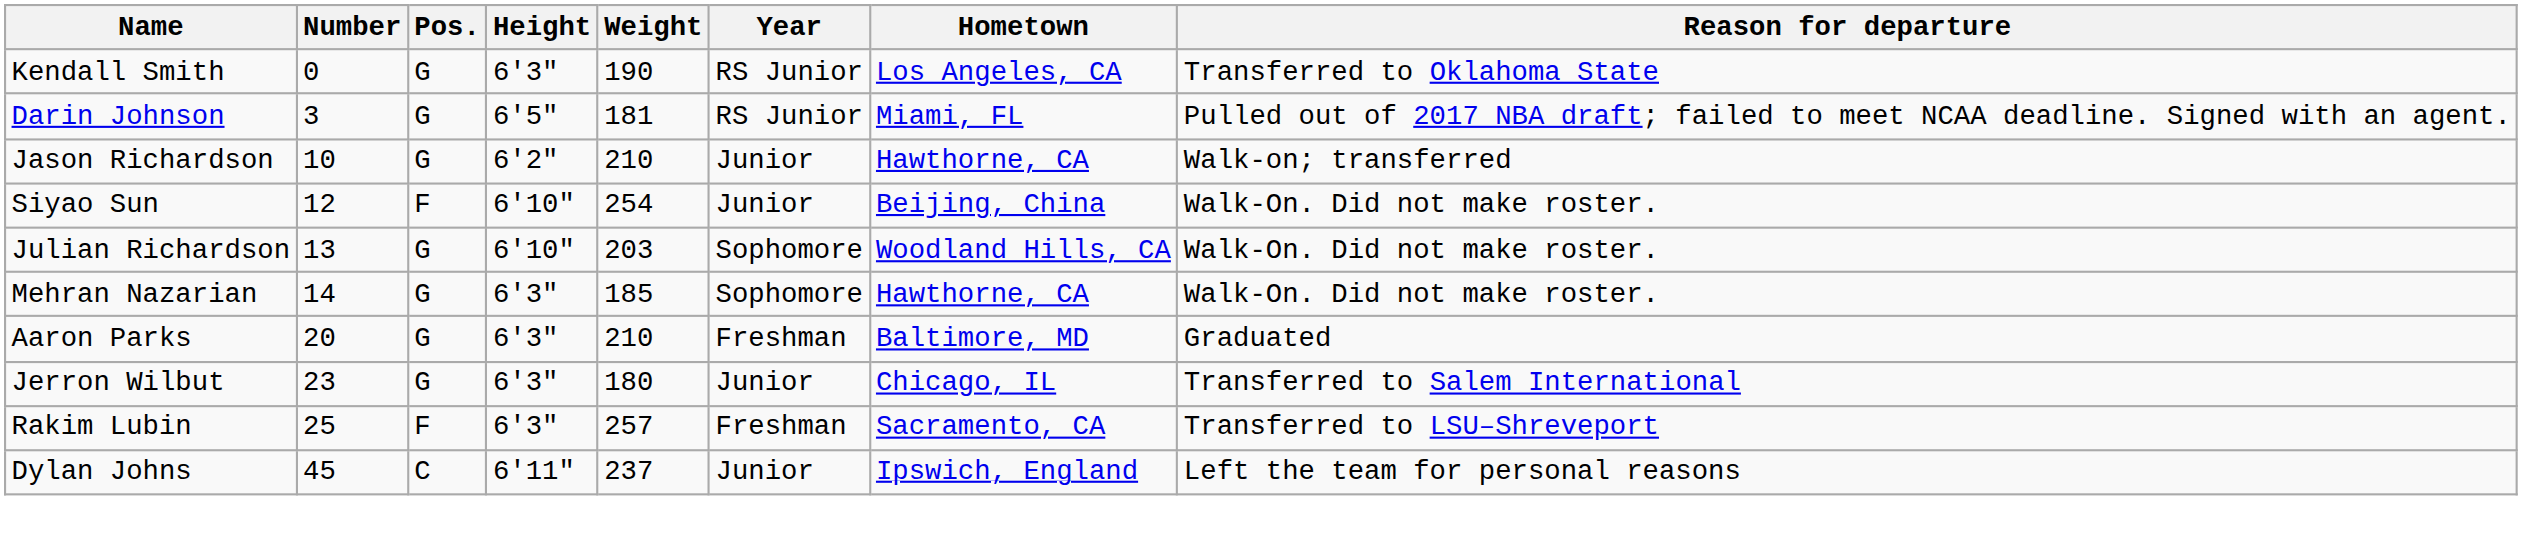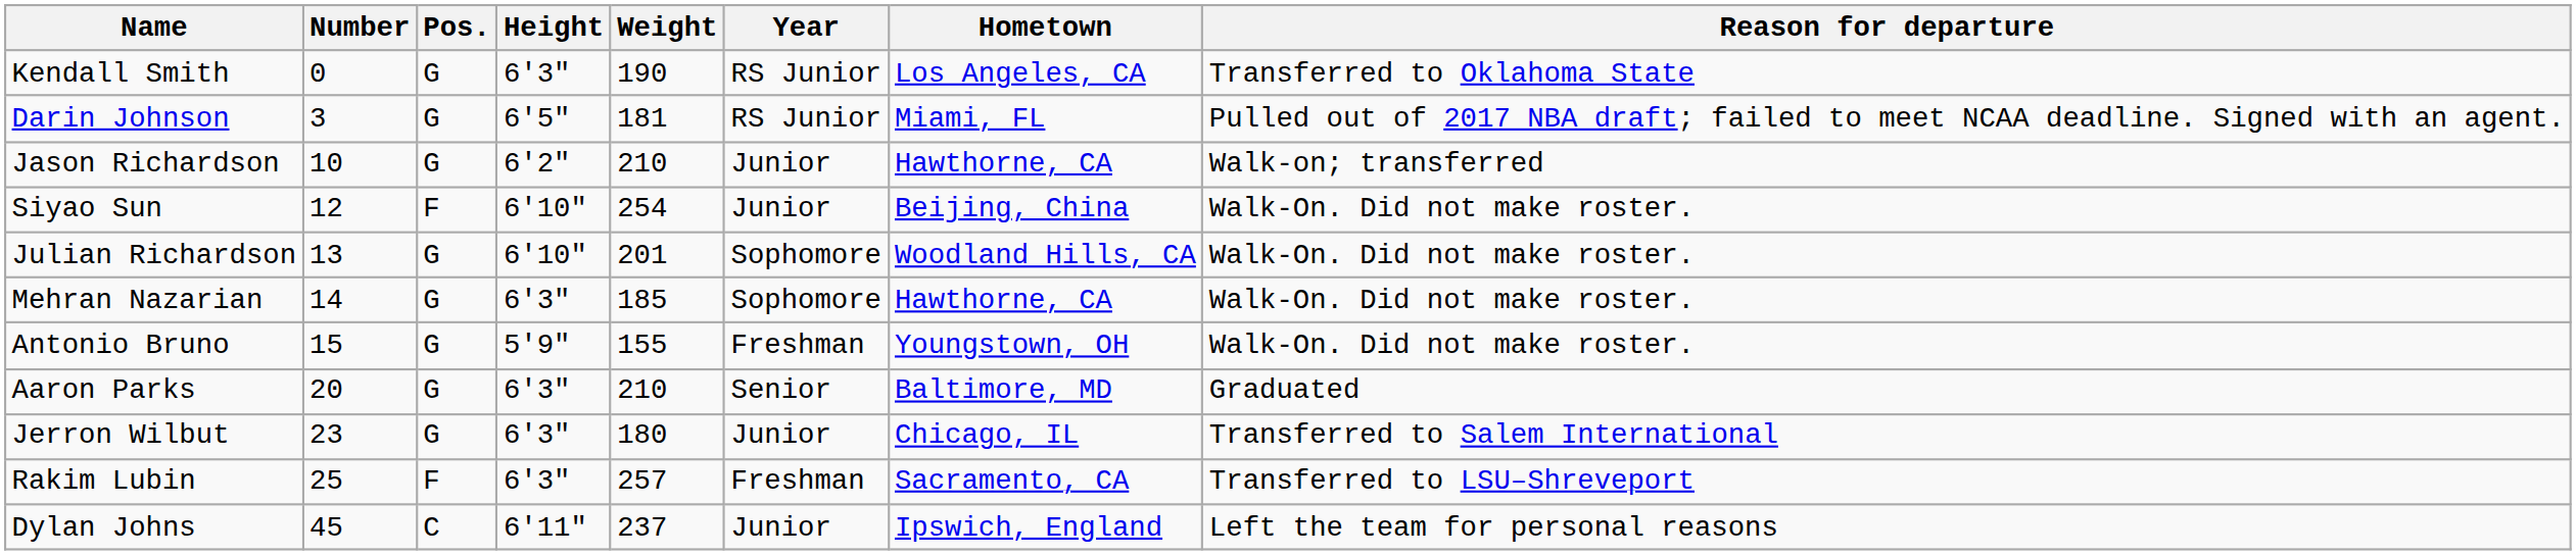 <table class="wikitable sortable" border="1">
 <tr>
 <th>Name</th>
 <th>Number</th>
 <th>Pos.</th>
 <th>Height</th>
 <th>Weight</th>
 <th>Year</th>
 <th>Hometown</th>
 <th class="unsortable">Reason for departure</th>
 </tr>
 <tr>
 <td>Kendall Smith</td>
 <td>0</td>
 <td>G</td>
 <td>6'3"</td>
 <td>190</td>
 <td>RS Junior</td>
 <td><a href='#'>Los Angeles, CA</a></td>
 <td>Transferred to <a href='#'>Oklahoma State</a></td>
 </tr>
 <tr>
 <td><a href='#'>Darin Johnson</a></td>
 <td>3</td>
 <td>G</td>
 <td>6'5"</td>
 <td>181</td>
 <td>RS Junior</td>
 <td><a href='#'>Miami, FL</a></td>
 <td>Pulled out of <a href='#'>2017 NBA draft</a>; failed to meet NCAA deadline. Signed with an agent.</td>
 </tr>
 <tr>
 <td>Jason Richardson</td>
 <td>10</td>
 <td>G</td>
 <td>6'2"</td>
 <td>210</td>
 <td>Junior</td>
 <td><a href='#'>Hawthorne, CA</a></td>
 <td>Walk-on; transferred</td>
 </tr>
 <tr>
 <td>Siyao Sun</td>
 <td>12</td>
 <td>F</td>
 <td>6'10"</td>
 <td>254</td>
 <td>Junior</td>
 <td><a href='#'>Beijing, China</a></td>
 <td>Walk-On. Did not make roster.</td>
 </tr>
 <tr>
 <td>Julian Richardson</td>
 <td>13</td>
 <td>G</td>
 <td>6'10"</td>
-<td>203</td>
+<td>201</td>
 <td>Sophomore</td>
 <td><a href='#'>Woodland Hills, CA</a></td>
 <td>Walk-On. Did not make roster.</td>
 </tr>
 <tr>
 <td>Mehran Nazarian</td>
 <td>14</td>
 <td>G</td>
 <td>6'3"</td>
 <td>185</td>
 <td>Sophomore</td>
 <td><a href='#'>Hawthorne, CA</a></td>
 <td>Walk-On. Did not make roster.</td>
 </tr>
 <tr>
+<td>Antonio Bruno</td>
+<td>15</td>
+<td>G</td>
+<td>5'9"</td>
+<td>155</td>
+<td>Freshman</td>
+<td><a href='#'>Youngstown, OH</a></td>
+<td>Walk-On. Did not make roster.</td>
+</tr>
+<tr>
 <td>Aaron Parks</td>
 <td>20</td>
 <td>G</td>
 <td>6'3"</td>
 <td>210</td>
-<td>Freshman</td>
+<td>Senior</td>
 <td><a href='#'>Baltimore, MD</a></td>
 <td>Graduated</td>
 </tr>
 <tr>
 <td>Jerron Wilbut</td>
 <td>23</td>
 <td>G</td>
 <td>6'3"</td>
 <td>180</td>
 <td>Junior</td>
 <td><a href='#'>Chicago, IL</a></td>
 <td>Transferred to <a href='#'>Salem International</a></td>
 </tr>
 <tr>
 <td>Rakim Lubin</td>
 <td>25</td>
 <td>F</td>
 <td>6'3"</td>
 <td>257</td>
 <td>Freshman</td>
 <td><a href='#'>Sacramento, CA</a></td>
 <td>Transferred to <a href='#'>LSU–Shreveport</a></td>
 </tr>
 <tr>
 <td>Dylan Johns</td>
 <td>45</td>
 <td>C</td>
 <td>6'11"</td>
 <td>237</td>
 <td>Junior</td>
 <td><a href='#'>Ipswich, England</a></td>
 <td>Left the team for personal reasons</td>
 </tr>
 </table>
